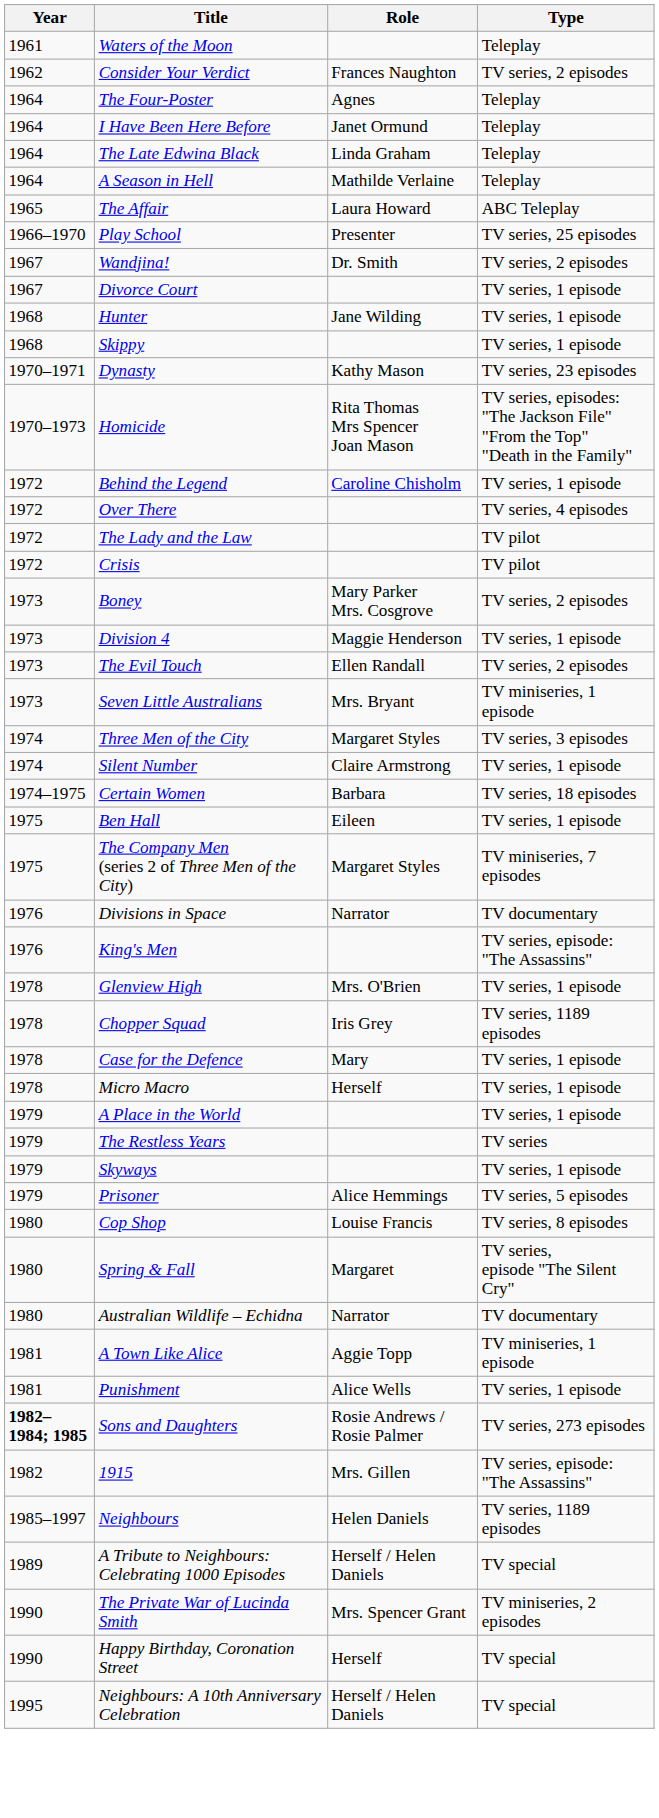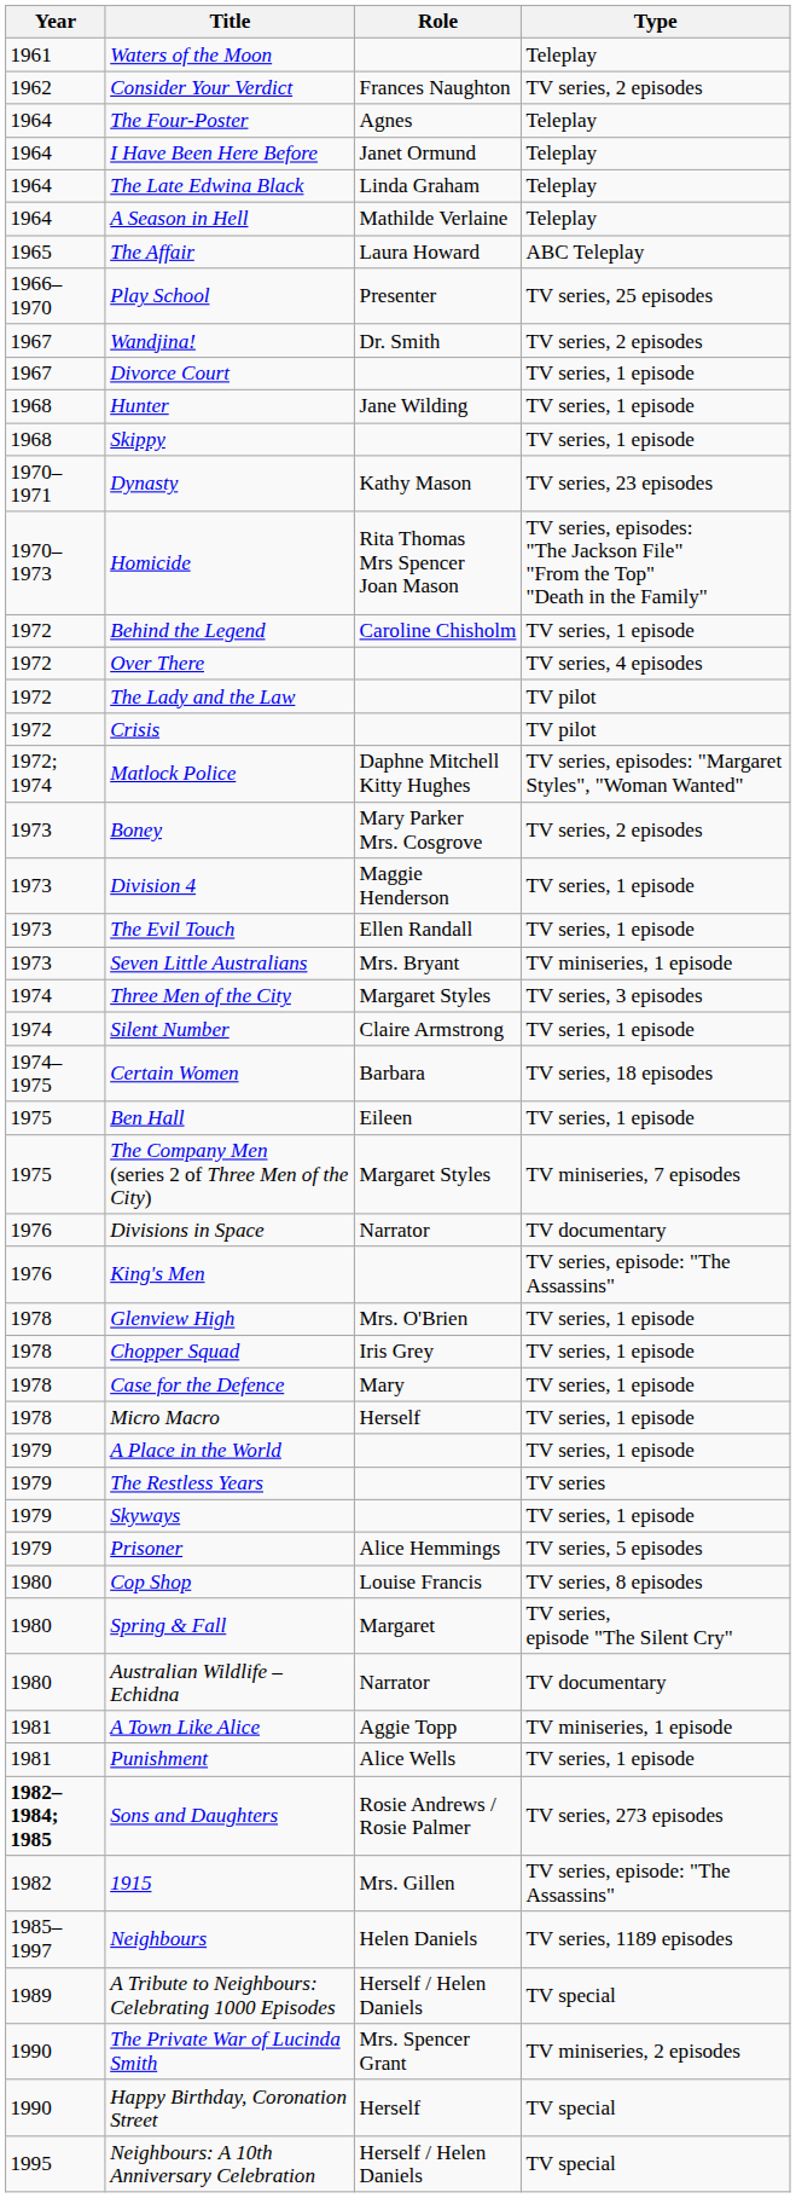 <table class="wikitable">
 <tr>
 <th>Year</th>
 <th>Title</th>
 <th>Role</th>
 <th>Type</th>
 </tr>
 <tr>
 <td>1961</td>
 <td><em><a href='#'>Waters of the Moon</a></em></td>
 <td></td>
 <td>Teleplay</td>
 </tr>
 <tr>
 <td>1962</td>
 <td><em><a href='#'>Consider Your Verdict</a></em></td>
 <td>Frances Naughton</td>
 <td>TV series, 2 episodes</td>
 </tr>
 <tr>
 <td>1964</td>
 <td><em><a href='#'>The Four-Poster</a></em></td>
 <td>Agnes</td>
 <td>Teleplay</td>
 </tr>
 <tr>
 <td>1964</td>
 <td><em><a href='#'>I Have Been Here Before</a></em></td>
 <td>Janet Ormund</td>
 <td>Teleplay</td>
 </tr>
 <tr>
 <td>1964</td>
 <td><em><a href='#'>The Late Edwina Black</a></em></td>
 <td>Linda Graham</td>
 <td>Teleplay</td>
 </tr>
 <tr>
 <td>1964</td>
 <td><em><a href='#'>A Season in Hell</a></em></td>
 <td>Mathilde Verlaine</td>
 <td>Teleplay</td>
 </tr>
 <tr>
 <td>1965</td>
 <td><em><a href='#'>The Affair</a></em></td>
 <td>Laura Howard</td>
 <td>ABC Teleplay</td>
 </tr>
 <tr>
 <td>1966–1970</td>
 <td><em><a href='#'>Play School</a></em></td>
 <td>Presenter</td>
 <td>TV series, 25 episodes</td>
 </tr>
 <tr>
 <td>1967</td>
 <td><em><a href='#'>Wandjina!</a></em></td>
 <td>Dr. Smith</td>
 <td>TV series, 2 episodes</td>
 </tr>
 <tr>
 <td>1967</td>
 <td><em><a href='#'>Divorce Court</a></em></td>
 <td></td>
 <td>TV series, 1 episode</td>
 </tr>
 <tr>
 <td>1968</td>
 <td><em><a href='#'>Hunter</a></em></td>
 <td>Jane Wilding</td>
 <td>TV series, 1 episode</td>
 </tr>
 <tr>
 <td>1968</td>
 <td><em><a href='#'>Skippy</a></em></td>
 <td></td>
 <td>TV series, 1 episode</td>
 </tr>
 <tr>
 <td>1970–1971</td>
 <td><em><a href='#'>Dynasty</a></em></td>
 <td>Kathy Mason</td>
 <td>TV series, 23 episodes</td>
 </tr>
 <tr>
 <td>1970–1973</td>
 <td><em><a href='#'>Homicide</a></em></td>
 <td>Rita Thomas<br>Mrs Spencer<br>Joan Mason</td>
 <td>TV series, episodes:<br>"The Jackson File"<br>"From the Top"<br>"Death in the Family"</td>
 </tr>
 <tr>
 <td>1972</td>
 <td><em><a href='#'>Behind the Legend</a></em></td>
 <td><a href='#'>Caroline Chisholm</a></td>
 <td>TV series, 1 episode</td>
 </tr>
 <tr>
 <td>1972</td>
 <td><em><a href='#'>Over There</a></em></td>
 <td></td>
 <td>TV series, 4 episodes</td>
 </tr>
 <tr>
 <td>1972</td>
 <td><em><a href='#'>The Lady and the Law</a></em></td>
 <td></td>
 <td>TV pilot</td>
 </tr>
 <tr>
 <td>1972</td>
 <td><em><a href='#'>Crisis</a></em></td>
 <td></td>
 <td>TV pilot</td>
 </tr>
 <tr>
+<td>1972; 1974</td>
+<td><em><a href='#'>Matlock Police</a></em></td>
+<td>Daphne Mitchell<br>Kitty Hughes</td>
+<td>TV series, episodes: "Margaret Styles", "Woman Wanted"</td>
+</tr>
+<tr>
 <td>1973</td>
 <td><em><a href='#'>Boney</a></em></td>
 <td>Mary Parker<br>Mrs. Cosgrove</td>
 <td>TV series, 2 episodes</td>
 </tr>
 <tr>
 <td>1973</td>
 <td><em><a href='#'>Division 4</a></em></td>
 <td>Maggie Henderson</td>
 <td>TV series, 1 episode</td>
 </tr>
 <tr>
 <td>1973</td>
 <td><em><a href='#'>The Evil Touch</a></em></td>
 <td>Ellen Randall</td>
-<td>TV series, 2 episodes</td>
+<td>TV series, 1 episode</td>
 </tr>
 <tr>
 <td>1973</td>
 <td><em><a href='#'>Seven Little Australians</a></em></td>
 <td>Mrs. Bryant</td>
 <td>TV miniseries, 1 episode</td>
 </tr>
 <tr>
 <td>1974</td>
 <td><em><a href='#'>Three Men of the City</a></em></td>
 <td>Margaret Styles</td>
 <td>TV series, 3 episodes</td>
 </tr>
 <tr>
 <td>1974</td>
 <td><em><a href='#'>Silent Number</a></em></td>
 <td>Claire Armstrong</td>
 <td>TV series, 1 episode</td>
 </tr>
 <tr>
 <td>1974–1975</td>
 <td><em><a href='#'>Certain Women</a></em></td>
 <td>Barbara</td>
 <td>TV series, 18 episodes</td>
 </tr>
 <tr>
 <td>1975</td>
 <td><em><a href='#'>Ben Hall</a></em></td>
 <td>Eileen</td>
 <td>TV series, 1 episode</td>
 </tr>
 <tr>
 <td>1975</td>
 <td><em><a href='#'>The Company Men</a></em><br>(series 2 of <em>Three Men of the City</em>)</td>
 <td>Margaret Styles</td>
 <td>TV miniseries, 7 episodes</td>
 </tr>
 <tr>
 <td>1976</td>
 <td><em>Divisions in Space</em></td>
 <td>Narrator</td>
 <td>TV documentary</td>
 </tr>
 <tr>
 <td>1976</td>
 <td><em><a href='#'>King's Men</a></em></td>
 <td></td>
 <td>TV series, episode: "The Assassins"</td>
 </tr>
 <tr>
 <td>1978</td>
 <td><em><a href='#'>Glenview High</a></em></td>
 <td>Mrs. O'Brien</td>
 <td>TV series, 1 episode</td>
 </tr>
 <tr>
 <td>1978</td>
 <td><em><a href='#'>Chopper Squad</a></em></td>
 <td>Iris Grey</td>
-<td>TV series, 1189 episodes</td>
+<td>TV series, 1 episode</td>
 </tr>
 <tr>
 <td>1978</td>
 <td><em><a href='#'>Case for the Defence</a></em></td>
 <td>Mary</td>
 <td>TV series, 1 episode</td>
 </tr>
 <tr>
 <td>1978</td>
 <td><em>Micro Macro</em></td>
 <td>Herself</td>
 <td>TV series, 1 episode</td>
 </tr>
 <tr>
 <td>1979</td>
 <td><em><a href='#'>A Place in the World</a></em></td>
 <td></td>
 <td>TV series, 1 episode</td>
 </tr>
 <tr>
 <td>1979</td>
 <td><em><a href='#'>The Restless Years</a></em></td>
 <td></td>
 <td>TV series</td>
 </tr>
 <tr>
 <td>1979</td>
 <td><em><a href='#'>Skyways</a></em></td>
 <td></td>
 <td>TV series, 1 episode</td>
 </tr>
 <tr>
 <td>1979</td>
 <td><em><a href='#'>Prisoner</a></em></td>
 <td>Alice Hemmings</td>
 <td>TV series, 5 episodes</td>
 </tr>
 <tr>
 <td>1980</td>
 <td><em><a href='#'>Cop Shop</a></em></td>
 <td>Louise Francis</td>
 <td>TV series, 8 episodes</td>
 </tr>
 <tr>
 <td>1980</td>
 <td><em><a href='#'>Spring & Fall</a></em></td>
 <td>Margaret</td>
 <td>TV series,<br>episode "The Silent Cry"</td>
 </tr>
 <tr>
 <td>1980</td>
 <td><em>Australian Wildlife – Echidna</em></td>
 <td>Narrator</td>
 <td>TV documentary</td>
 </tr>
 <tr>
 <td>1981</td>
 <td><em><a href='#'>A Town Like Alice</a></em></td>
 <td>Aggie Topp</td>
 <td>TV miniseries, 1 episode</td>
 </tr>
 <tr>
 <td>1981</td>
 <td><em><a href='#'>Punishment</a></em></td>
 <td>Alice Wells</td>
 <td>TV series, 1 episode</td>
 </tr>
 <tr>
 <td><strong>1982–1984; 1985</strong></td>
 <td><em><a href='#'>Sons and Daughters</a></em></td>
 <td>Rosie Andrews / Rosie Palmer</td>
 <td>TV series, 273 episodes</td>
 </tr>
 <tr>
 <td>1982</td>
 <td><em><a href='#'>1915</a></em></td>
 <td>Mrs. Gillen</td>
 <td>TV series, episode: "The Assassins"</td>
 </tr>
 <tr>
 <td>1985–1997</td>
 <td><em><a href='#'>Neighbours</a></em></td>
 <td>Helen Daniels</td>
 <td>TV series, 1189 episodes</td>
 </tr>
 <tr>
 <td>1989</td>
 <td><em>A Tribute to Neighbours: Celebrating 1000 Episodes</em></td>
 <td>Herself / Helen Daniels</td>
 <td>TV special</td>
 </tr>
 <tr>
 <td>1990</td>
 <td><em><a href='#'>The Private War of Lucinda Smith</a></em></td>
 <td>Mrs. Spencer Grant</td>
 <td>TV miniseries, 2 episodes</td>
 </tr>
 <tr>
 <td>1990</td>
 <td><em>Happy Birthday, Coronation Street</em></td>
 <td>Herself</td>
 <td>TV special</td>
 </tr>
 <tr>
 <td>1995</td>
 <td><em>Neighbours: A 10th Anniversary Celebration</em></td>
 <td>Herself / Helen Daniels</td>
 <td>TV special</td>
 </tr>
 </table>
